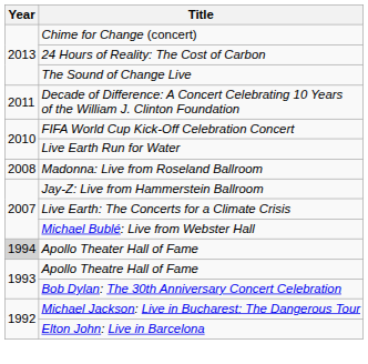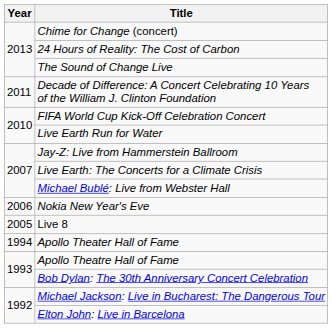 <table class="wikitable">
 <tr>
 <th>Year</th>
 <th>Title</th>
 </tr>
 <tr>
 <td rowspan="3">2013</td>
 <td><em>Chime for Change</em> (concert)</td>
 </tr>
 <tr>
 <td><em>24 Hours of Reality:  The Cost of Carbon</em></td>
 </tr>
 <tr>
 <td><em>The Sound of Change Live</em></td>
 </tr>
 <tr>
 <td>2011</td>
 <td><em>Decade of Difference: A Concert Celebrating 10 Years<br> of the William J. Clinton Foundation</em></td>
 </tr>
 <tr>
 <td rowspan="2">2010</td>
 <td><em>FIFA World Cup Kick-Off Celebration Concert</em></td>
 </tr>
 <tr>
 <td><em>Live Earth Run for Water</em></td>
 </tr>
 <tr>
-<td>2008</td>
-<td><em>Madonna: Live from Roseland Ballroom</em></td>
-</tr>
-<tr>
 <td rowspan="3">2007</td>
 <td><em>Jay-Z: Live from Hammerstein Ballroom</em></td>
 </tr>
 <tr>
 <td><em>Live Earth: The Concerts for a Climate Crisis</em></td>
 </tr>
 <tr>
 <td><em><a href='#'>Michael Bublé</a>: Live from Webster Hall</em></td>
 </tr>
 <tr>
-<td style="background: lightgrey;">1994</td>
+<td>2006</td>
+<td><em>Nokia New Year's Eve</em></td>
+</tr>
+<tr>
+<td>2005</td>
+<td>Live 8</td>
+</tr>
+<tr>
+<td>1994</td>
 <td><em>Apollo Theater Hall of Fame</em></td>
 </tr>
 <tr>
 <td rowspan="2">1993</td>
 <td><em>Apollo Theatre Hall of Fame</em></td>
 </tr>
 <tr>
 <td><em><a href='#'>Bob Dylan</a>: <a href='#'>The 30th Anniversary Concert Celebration</a></em></td>
 </tr>
 <tr>
 <td rowspan="2">1992</td>
 <td><em><a href='#'>Michael Jackson</a>: <a href='#'>Live in Bucharest: The Dangerous Tour</a></em></td>
 </tr>
 <tr>
 <td><em><a href='#'>Elton John</a>: <a href='#'>Live in Barcelona</a></em></td>
 </tr>
 </table>
